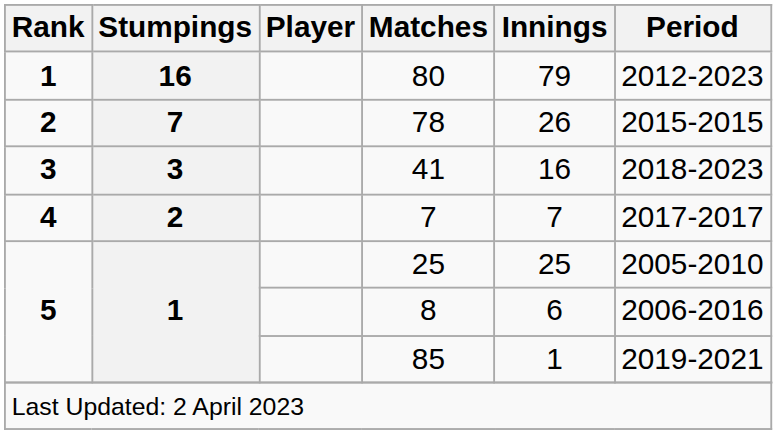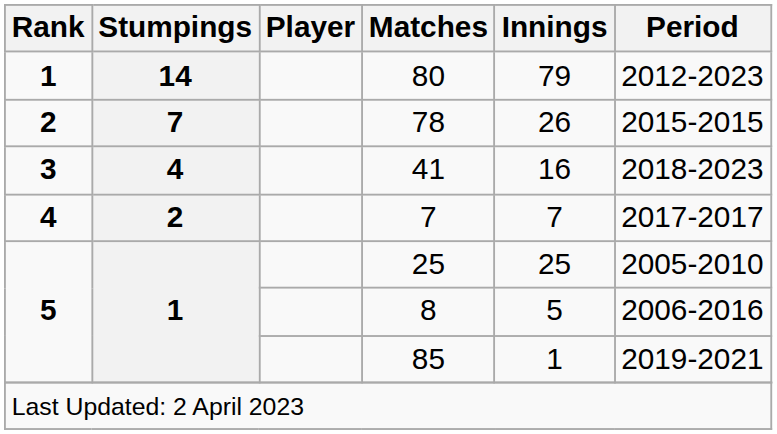 <table class="wikitable plainrowheaders sortable">
 <tr>
 <th scope=col>Rank</th>
 <th scope=col>Stumpings</th>
 <th scope=col>Player</th>
 <th scope=col>Matches</th>
 <th scope=col>Innings</th>
 <th scope=col>Period</th>
 </tr>
 <tr>
 <td align=center><strong>1</strong></td>
-<th scope=row style=text-align:center;>16</th>
+<th scope=row style=text-align:center;>14</th>
 <td> </td>
 <td align=center>80</td>
 <td align=center>79</td>
 <td>2012-2023</td>
 </tr>
 <tr>
 <td align=center><strong>2</strong></td>
 <th scope=row style=text-align:center;>7</th>
 <td></td>
 <td align=center>78</td>
 <td align=center>26</td>
 <td>2015-2015</td>
 </tr>
 <tr>
 <td align=center><strong>3</strong></td>
-<th scope=row style=text-align:center;>3</th>
+<th scope=row style=text-align:center;>4</th>
 <td> </td>
 <td align=center>41</td>
 <td align=center>16</td>
 <td>2018-2023</td>
 </tr>
 <tr>
 <td align=center><strong>4</strong></td>
 <th scope=row style=text-align:center;>2</th>
 <td></td>
 <td align=center>7</td>
 <td align=center>7</td>
 <td>2017-2017</td>
 </tr>
 <tr>
 <td align=center rowspan=3><strong>5</strong></td>
 <th scope=row style=text-align:center; rowspan=3>1</th>
 <td></td>
 <td align=center>25</td>
 <td align=center>25</td>
 <td>2005-2010</td>
 </tr>
 <tr>
 <td></td>
 <td align=center>8</td>
-<td align=center>6</td>
+<td align=center>5</td>
 <td>2006-2016</td>
 </tr>
 <tr>
 <td> </td>
 <td align=center>85</td>
 <td align=center>1</td>
 <td>2019-2021</td>
 </tr>
 <tr>
 </tr>
 <tr class=sortbottom>
 <td colspan=6><small>Last Updated: 2 April 2023</small></td>
 </tr>
 </table>
